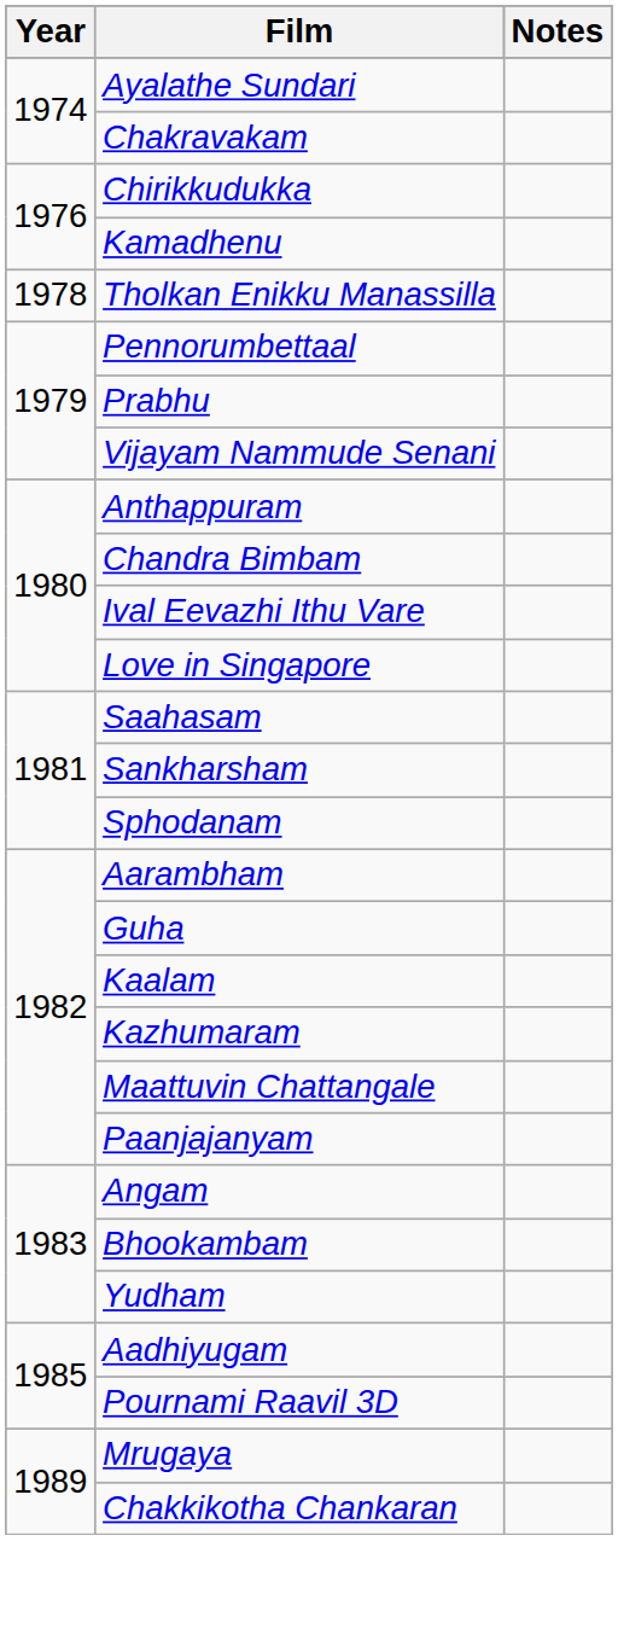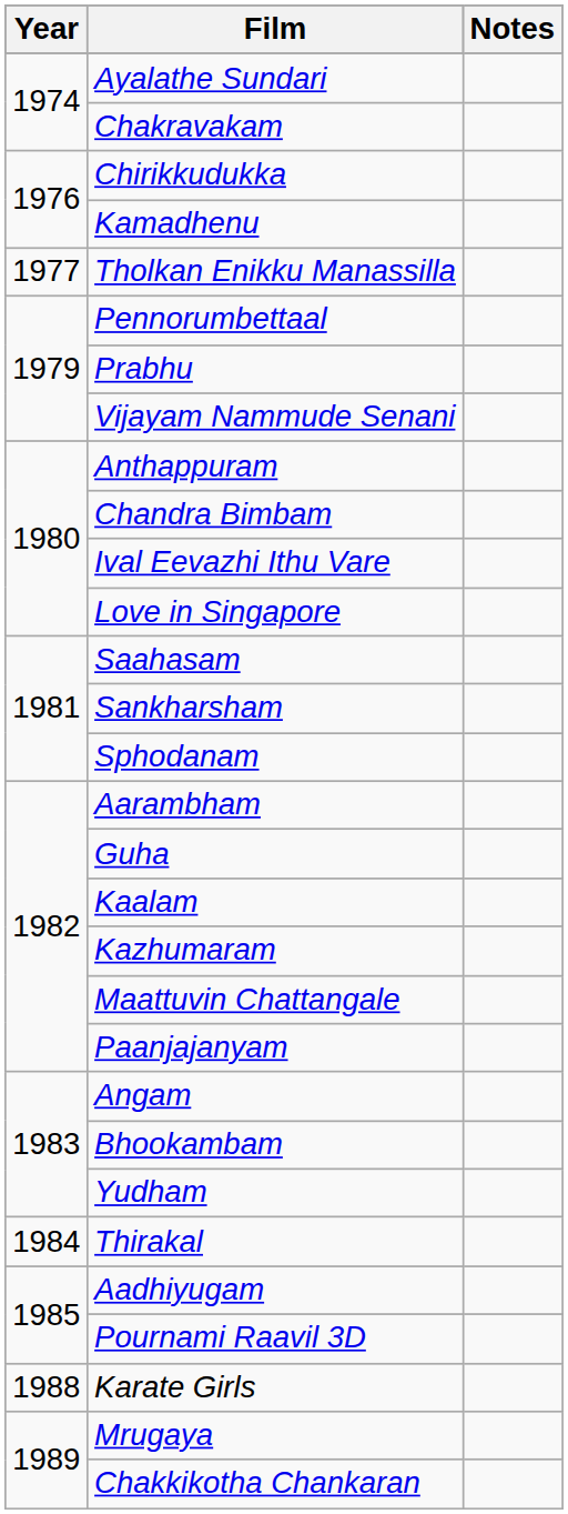 <table class="wikitable sortable">
 <tr style="background:#000;">
 <th>Year</th>
 <th>Film</th>
 <th>Notes</th>
 </tr>
 <tr>
 <td rowspan="2">1974</td>
 <td><em><a href='#'>Ayalathe Sundari</a></em></td>
 <td></td>
 </tr>
 <tr>
 <td><em><a href='#'>Chakravakam</a></em></td>
 <td></td>
 </tr>
 <tr>
 <td rowspan="2">1976</td>
 <td><em><a href='#'>Chirikkudukka</a></em></td>
 <td></td>
 </tr>
 <tr>
 <td><em><a href='#'>Kamadhenu</a></em></td>
 <td></td>
 </tr>
 <tr>
-<td>1978</td>
+<td>1977</td>
 <td><em><a href='#'>Tholkan Enikku Manassilla</a></em></td>
 <td></td>
 </tr>
 <tr>
 <td rowspan="3">1979</td>
 <td><em><a href='#'>Pennorumbettaal</a></em></td>
 <td></td>
 </tr>
 <tr>
 <td><em><a href='#'>Prabhu</a></em></td>
 <td></td>
 </tr>
 <tr>
 <td><em><a href='#'>Vijayam Nammude Senani</a></em></td>
 <td></td>
 </tr>
 <tr>
 <td rowspan="4">1980</td>
 <td><em><a href='#'>Anthappuram</a></em></td>
 <td></td>
 </tr>
 <tr>
 <td><em><a href='#'>Chandra Bimbam</a></em></td>
 <td></td>
 </tr>
 <tr>
 <td><em><a href='#'>Ival Eevazhi Ithu Vare</a></em></td>
 <td></td>
 </tr>
 <tr>
 <td><em><a href='#'>Love in Singapore</a></em></td>
 <td></td>
 </tr>
 <tr>
 <td rowspan="3">1981</td>
 <td><em><a href='#'>Saahasam</a></em></td>
 <td></td>
 </tr>
 <tr>
 <td><em><a href='#'>Sankharsham</a></em></td>
 <td></td>
 </tr>
 <tr>
 <td><em><a href='#'>Sphodanam</a></em></td>
 <td></td>
 </tr>
 <tr>
 <td rowspan="6">1982</td>
 <td><em><a href='#'>Aarambham</a></em></td>
 <td></td>
 </tr>
 <tr>
 <td><em><a href='#'>Guha</a></em></td>
 <td></td>
 </tr>
 <tr>
 <td><em><a href='#'>Kaalam</a></em></td>
 <td></td>
 </tr>
 <tr>
 <td><em><a href='#'>Kazhumaram</a></em></td>
 <td></td>
 </tr>
 <tr>
 <td><em><a href='#'>Maattuvin Chattangale</a></em></td>
 <td></td>
 </tr>
 <tr>
 <td><em><a href='#'>Paanjajanyam</a></em></td>
 <td></td>
 </tr>
 <tr>
 <td rowspan="3">1983</td>
 <td><em><a href='#'>Angam</a></em></td>
 <td></td>
 </tr>
 <tr>
 <td><em><a href='#'>Bhookambam</a></em></td>
 <td></td>
 </tr>
 <tr>
 <td><em><a href='#'>Yudham</a></em></td>
 <td></td>
 </tr>
 <tr>
+<td>1984</td>
+<td><em><a href='#'>Thirakal</a></em></td>
+<td></td>
+</tr>
+<tr>
 <td rowspan="2">1985</td>
 <td><em><a href='#'>Aadhiyugam</a></em></td>
 <td></td>
 </tr>
 <tr>
 <td><em><a href='#'>Pournami Raavil 3D</a></em></td>
+<td></td>
+</tr>
+<tr>
+<td>1988</td>
+<td><em>Karate Girls</em></td>
 <td></td>
 </tr>
 <tr>
 <td rowspan="2">1989</td>
 <td><em><a href='#'>Mrugaya</a></em></td>
 <td></td>
 </tr>
 <tr>
 <td><em><a href='#'>Chakkikotha Chankaran</a></em></td>
 <td></td>
 </tr>
 <tr>
 </tr>
 </table>
